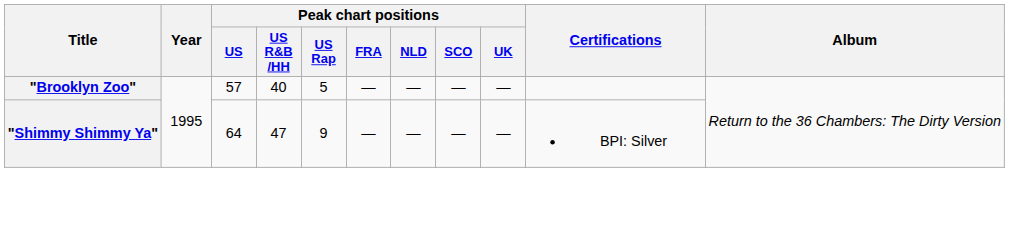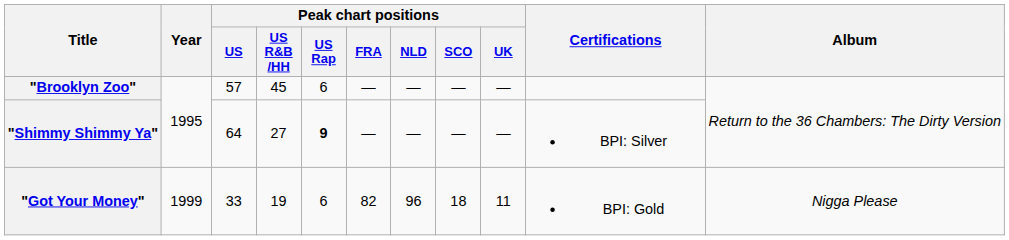 <table class="wikitable plainrowheaders" style="text-align:center;" border="1">
 <tr>
 <th rowspan="2">Title</th>
 <th rowspan="2" style="width:3em;">Year</th>
 <th colspan="7">Peak chart positions</th>
 <th scope="col" rowspan="2" style="width:12em;"><a href='#'>Certifications</a></th>
 <th rowspan="2">Album</th>
 </tr>
 <tr>
 <th scope="col" style="width:3em;font-size:90%;"><a href='#'>US</a><br></th>
 <th scope="col" style="width:3em;font-size:90%;"><a href='#'>US<br>R&B<br>/HH</a><br></th>
 <th scope="col" style="width:3em;font-size:90%;"><a href='#'>US<br>Rap</a><br></th>
 <th scope="col" style="width:3em;font-size:90%;"><a href='#'>FRA</a><br></th>
 <th scope="col" style="width:3em;font-size:90%;"><a href='#'>NLD</a><br></th>
 <th scope="col" style="width:3em;font-size:90%;"><a href='#'>SCO</a><br></th>
 <th scope="col" style="width:3em;font-size:90%;"><a href='#'>UK</a><br></th>
 </tr>
 <tr>
 <th scope="row">"<a href='#'>Brooklyn Zoo</a>"</th>
 <td rowspan="2">1995</td>
 <td>57</td>
-<td>40</td>
-<td>5</td>
+<td>45</td>
+<td>6</td>
 <td>—</td>
 <td>—</td>
 <td>—</td>
 <td>—</td>
 <td></td>
 <td rowspan="2"><em>Return to the 36 Chambers: The Dirty Version</em></td>
 </tr>
 <tr>
 <th scope="row">"<a href='#'>Shimmy Shimmy Ya</a>"</th>
 <td>64</td>
-<td>47</td>
-<td>9</td>
+<td>27</td>
+<td><strong>9</strong></td>
 <td>—</td>
 <td>—</td>
 <td>—</td>
 <td>—</td>
 <td><br><ul><li>BPI: Silver</li></ul></td>
 </tr>
+<tr>
+<th scope="row">"<a href='#'>Got Your Money</a>"<br></th>
+<td>1999</td>
+<td>33</td>
+<td>19</td>
+<td>6</td>
+<td>82</td>
+<td>96</td>
+<td>18</td>
+<td>11</td>
+<td><br><ul><li>BPI: Gold</li></ul></td>
+<td><em>Nigga Please</em></td>
+</tr>
 </table>
